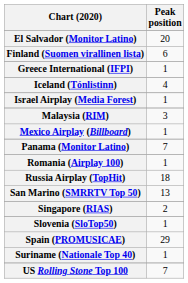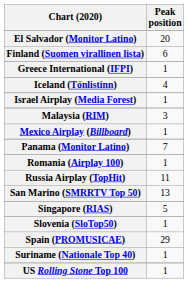 <table class="wikitable sortable plainrowheaders" style="text-align:center">
 <tr>
 <th scope="col">Chart (2020)</th>
 <th scope="col">Peak<br>position</th>
 </tr>
 <tr>
 </tr>
 <tr>
 </tr>
 <tr>
 </tr>
 <tr>
 </tr>
 <tr>
 </tr>
 <tr>
 </tr>
 <tr>
 </tr>
 <tr>
 </tr>
 <tr>
 </tr>
 <tr>
 </tr>
 <tr>
 <th scope="row">El Salvador (<a href='#'>Monitor Latino</a>)</th>
 <td>20</td>
 </tr>
 <tr>
 <th scope="row">Finland (<a href='#'>Suomen virallinen lista</a>)</th>
 <td>6</td>
 </tr>
 <tr>
 </tr>
 <tr>
 </tr>
 <tr>
 <th scope="row">Greece International (<a href='#'>IFPI</a>)</th>
 <td>1</td>
 </tr>
 <tr>
 </tr>
 <tr>
 </tr>
 <tr>
 </tr>
 <tr>
 </tr>
 <tr>
 </tr>
 <tr>
 <th scope="row">Iceland (<a href='#'>Tónlistinn</a>)</th>
 <td>4</td>
 </tr>
 <tr>
 </tr>
 <tr>
 <th scope="row">Israel Airplay (<a href='#'>Media Forest</a>)</th>
 <td>1</td>
 </tr>
 <tr>
 </tr>
 <tr>
 <th scope="row">Malaysia (<a href='#'>RIM</a>)</th>
 <td>3</td>
 </tr>
 <tr>
 <th scope="row"><a href='#'>Mexico Airplay</a> (<em><a href='#'>Billboard</a></em>)</th>
 <td>1</td>
 </tr>
 <tr>
 </tr>
 <tr>
 </tr>
 <tr>
 </tr>
 <tr>
 </tr>
 <tr>
 <th scope="row">Panama (<a href='#'>Monitor Latino</a>)</th>
 <td>7</td>
 </tr>
 <tr>
 </tr>
 <tr>
 </tr>
 <tr>
 </tr>
 <tr>
 <th scope="row">Romania (<a href='#'>Airplay 100</a>)</th>
 <td>1</td>
 </tr>
 <tr>
 <th scope="row">Russia Airplay (<a href='#'>TopHit</a>)</th>
-<td>18</td>
+<td>11</td>
 </tr>
 <tr>
 <th scope="row">San Marino (<a href='#'>SMRRTV Top 50</a>)</th>
 <td>13</td>
 </tr>
 <tr>
 </tr>
 <tr>
 <th scope="row">Singapore (<a href='#'>RIAS</a>)</th>
-<td>2</td>
+<td>5</td>
 </tr>
 <tr>
 </tr>
 <tr>
 </tr>
 <tr>
 <th scope="row">Slovenia (<a href='#'>SloTop50</a>)</th>
 <td>1</td>
 </tr>
 <tr>
 <th scope="row">Spain (<a href='#'>PROMUSICAE</a>)</th>
 <td>29</td>
 </tr>
 <tr>
 <th scope="row">Suriname (<a href='#'>Nationale Top 40</a>)</th>
 <td>1</td>
 </tr>
 <tr>
 </tr>
 <tr>
 </tr>
 <tr>
 </tr>
 <tr>
 </tr>
 <tr>
 </tr>
 <tr>
 </tr>
 <tr>
 </tr>
 <tr>
 </tr>
 <tr>
 </tr>
 <tr>
 <th scope="row">US <a href='#'><em>Rolling Stone</em> Top 100</a></th>
-<td>7</td>
+<td>1</td>
 </tr>
 </table>
